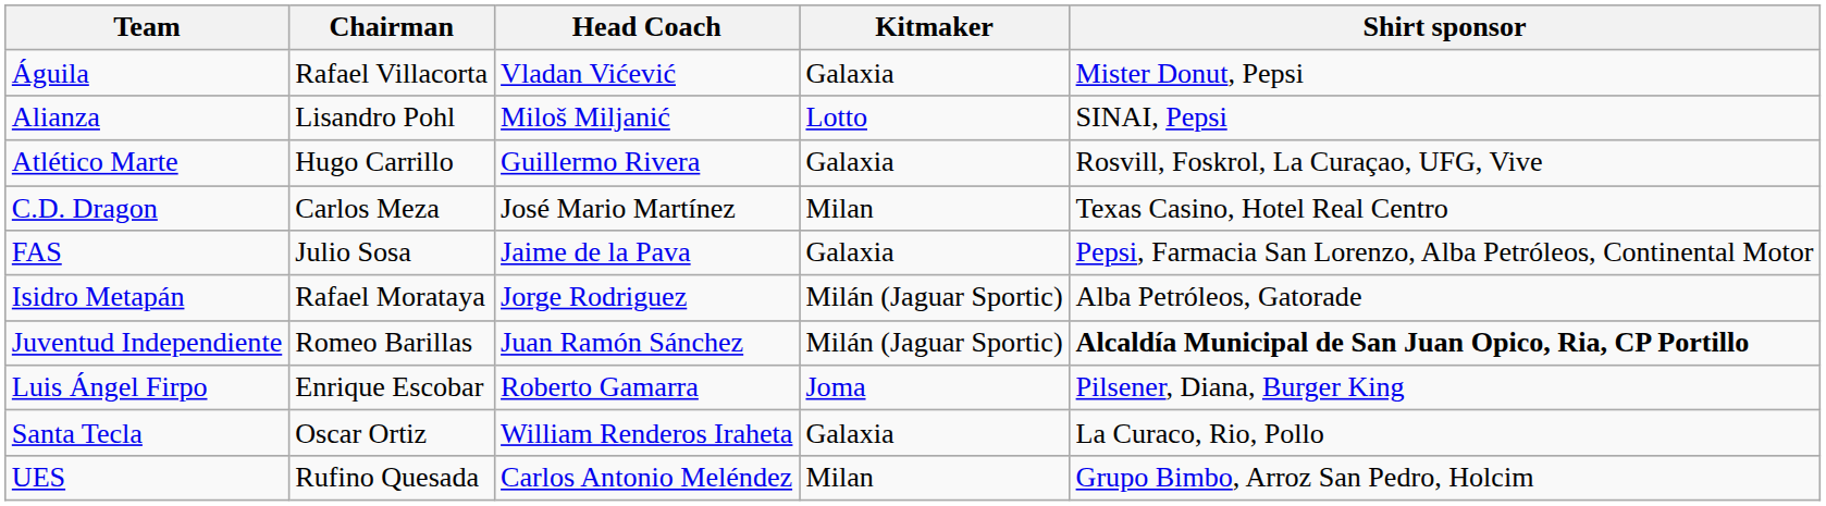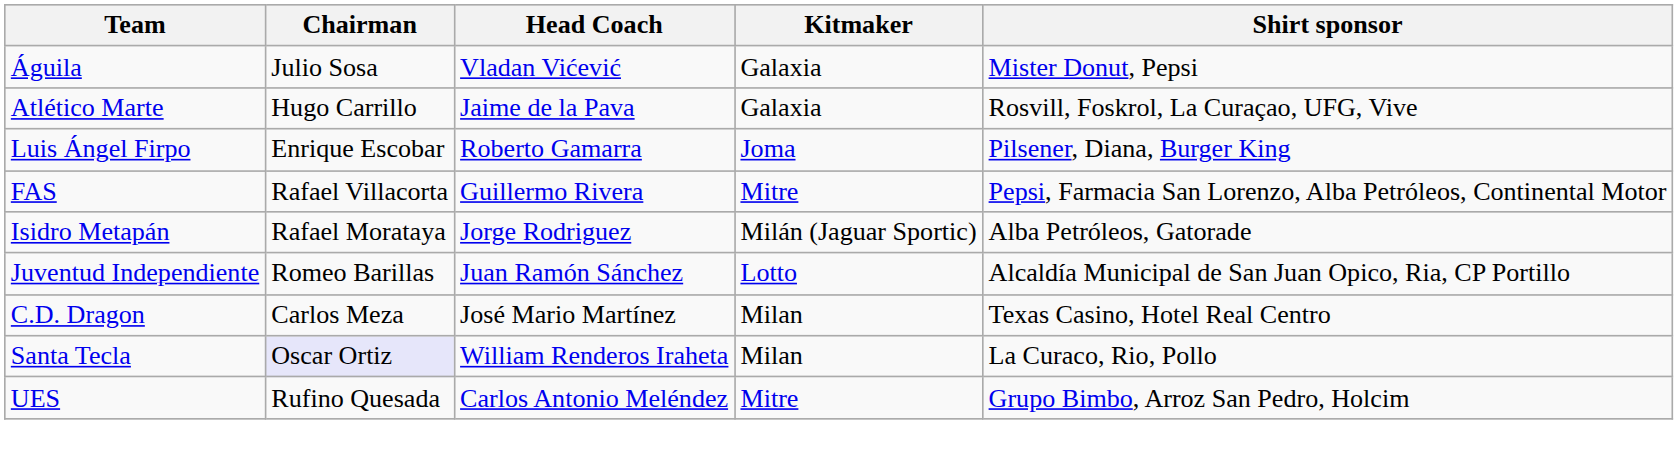 <table class="wikitable sortable" style="text-align: left;">
 <tr>
 <th>Team</th>
 <th>Chairman</th>
 <th>Head Coach</th>
 <th>Kitmaker</th>
 <th>Shirt sponsor</th>
 </tr>
 <tr>
 <td><a href='#'>Águila</a></td>
-<td> Rafael Villacorta</td>
+<td> Julio Sosa</td>
 <td> <a href='#'>Vladan Vićević</a></td>
 <td>Galaxia</td>
 <td><a href='#'>Mister Donut</a>, Pepsi</td>
 </tr>
 <tr>
-<td><a href='#'>Alianza</a></td>
-<td> Lisandro Pohl</td>
-<td> <a href='#'>Miloš Miljanić</a></td>
-<td><a href='#'>Lotto</a></td>
-<td>SINAI, <a href='#'>Pepsi</a></td>
-</tr>
-<tr>
 <td><a href='#'>Atlético Marte</a></td>
 <td> Hugo Carrillo</td>
-<td> <a href='#'>Guillermo Rivera</a></td>
+<td> <a href='#'>Jaime de la Pava</a></td>
 <td>Galaxia</td>
 <td>Rosvill, Foskrol, La Curaçao, UFG, Vive</td>
 </tr>
 <tr>
-<td><a href='#'>C.D. Dragon</a></td>
-<td> Carlos Meza</td>
-<td> José Mario Martínez</td>
-<td>Milan</td>
-<td>Texas Casino, Hotel Real Centro</td>
+<td><a href='#'>Luis Ángel Firpo</a></td>
+<td> Enrique Escobar</td>
+<td> <a href='#'>Roberto Gamarra</a></td>
+<td><a href='#'>Joma</a></td>
+<td><a href='#'>Pilsener</a>, Diana, <a href='#'>Burger King</a></td>
 </tr>
 <tr>
 <td><a href='#'>FAS</a></td>
-<td> Julio Sosa</td>
-<td> <a href='#'>Jaime de la Pava</a></td>
-<td>Galaxia</td>
+<td> Rafael Villacorta</td>
+<td> <a href='#'>Guillermo Rivera</a></td>
+<td><a href='#'>Mitre</a></td>
 <td><a href='#'>Pepsi</a>, Farmacia San Lorenzo, Alba Petróleos, Continental Motor</td>
 </tr>
 <tr>
 <td><a href='#'>Isidro Metapán</a></td>
 <td> Rafael Morataya</td>
 <td> <a href='#'>Jorge Rodriguez</a></td>
 <td>Milán (Jaguar Sportic)</td>
 <td>Alba Petróleos, Gatorade</td>
 </tr>
 <tr>
 <td><a href='#'>Juventud Independiente</a></td>
 <td> Romeo Barillas</td>
 <td> <a href='#'>Juan Ramón Sánchez</a></td>
-<td>Milán (Jaguar Sportic)</td>
-<td><strong>Alcaldía Municipal de San Juan Opico, Ria, CP Portillo</strong></td>
+<td><a href='#'>Lotto</a></td>
+<td>Alcaldía Municipal de San Juan Opico, Ria, CP Portillo</td>
 </tr>
 <tr>
-<td><a href='#'>Luis Ángel Firpo</a></td>
-<td> Enrique Escobar</td>
-<td> <a href='#'>Roberto Gamarra</a></td>
-<td><a href='#'>Joma</a></td>
-<td><a href='#'>Pilsener</a>, Diana, <a href='#'>Burger King</a></td>
+<td><a href='#'>C.D. Dragon</a></td>
+<td> Carlos Meza</td>
+<td> José Mario Martínez</td>
+<td>Milan</td>
+<td>Texas Casino, Hotel Real Centro</td>
 </tr>
 <tr>
 <td><a href='#'>Santa Tecla</a></td>
-<td> Oscar Ortiz</td>
+<td style="background: lavender;"> Oscar Ortiz</td>
 <td>  <a href='#'>William Renderos Iraheta</a></td>
-<td>Galaxia</td>
+<td>Milan</td>
 <td>La Curaco, Rio, Pollo</td>
 </tr>
 <tr>
 <td><a href='#'>UES</a></td>
 <td> Rufino Quesada</td>
 <td> <a href='#'>Carlos Antonio Meléndez</a></td>
-<td>Milan</td>
+<td><a href='#'>Mitre</a></td>
 <td><a href='#'>Grupo Bimbo</a>,  Arroz San Pedro, Holcim</td>
 </tr>
 </table>
